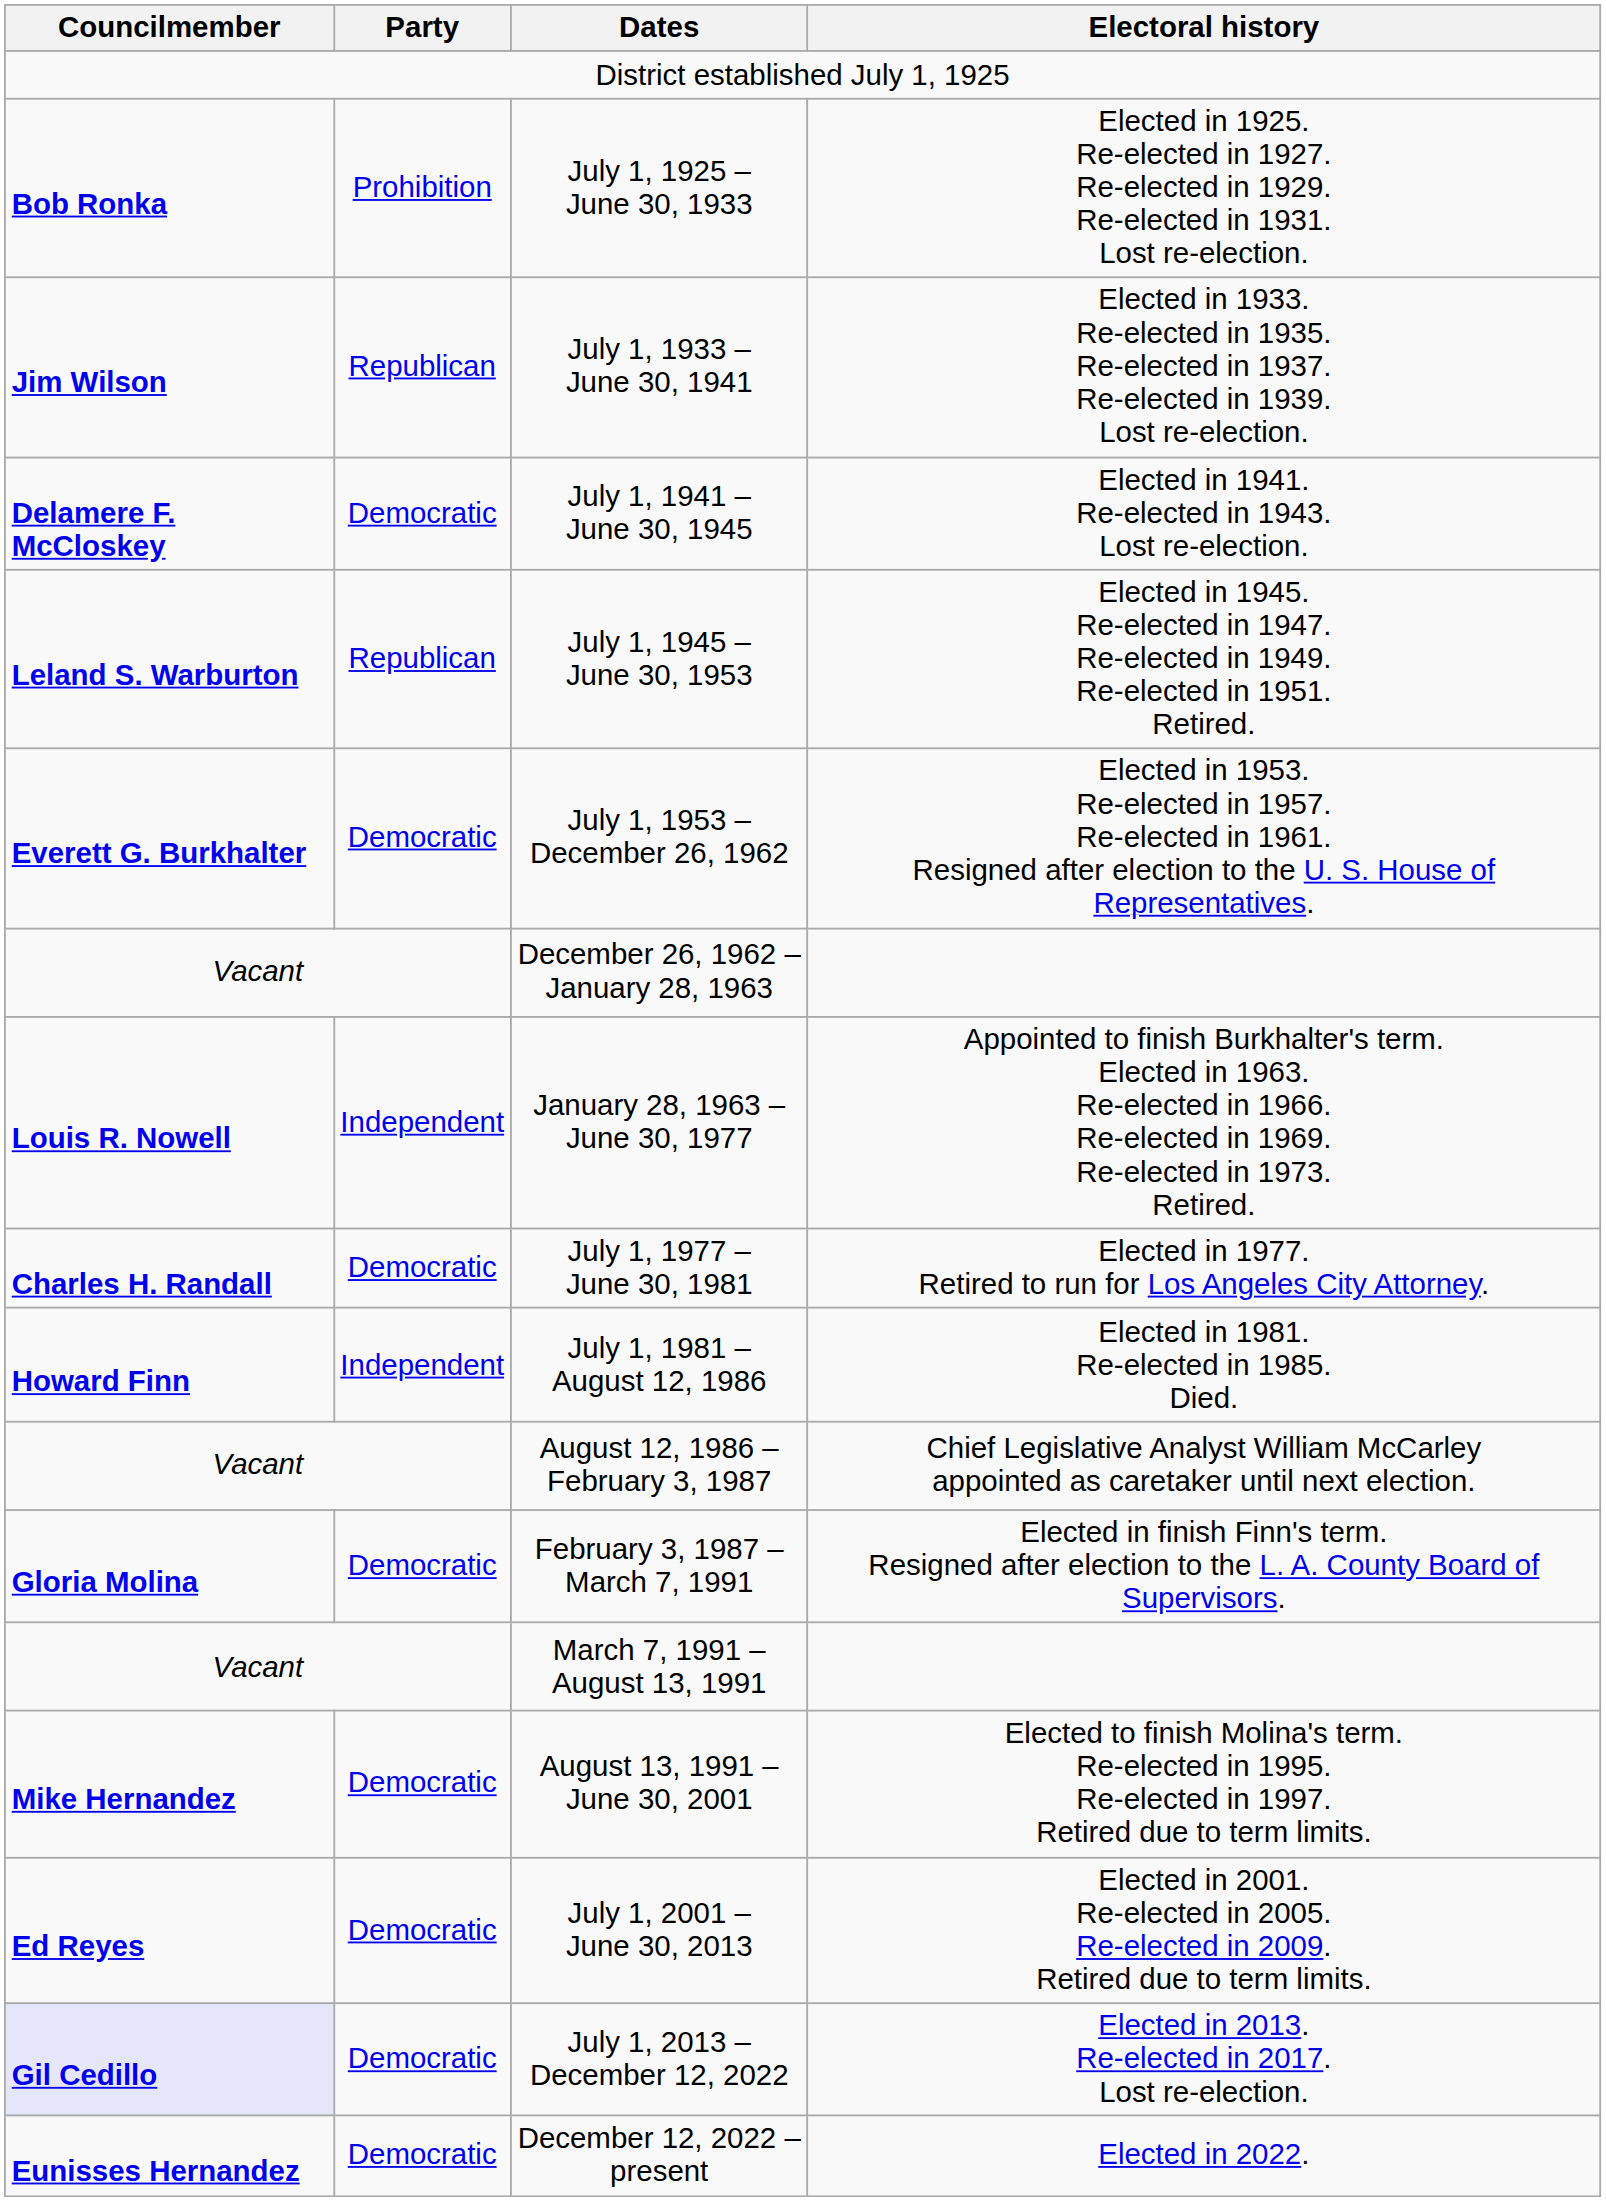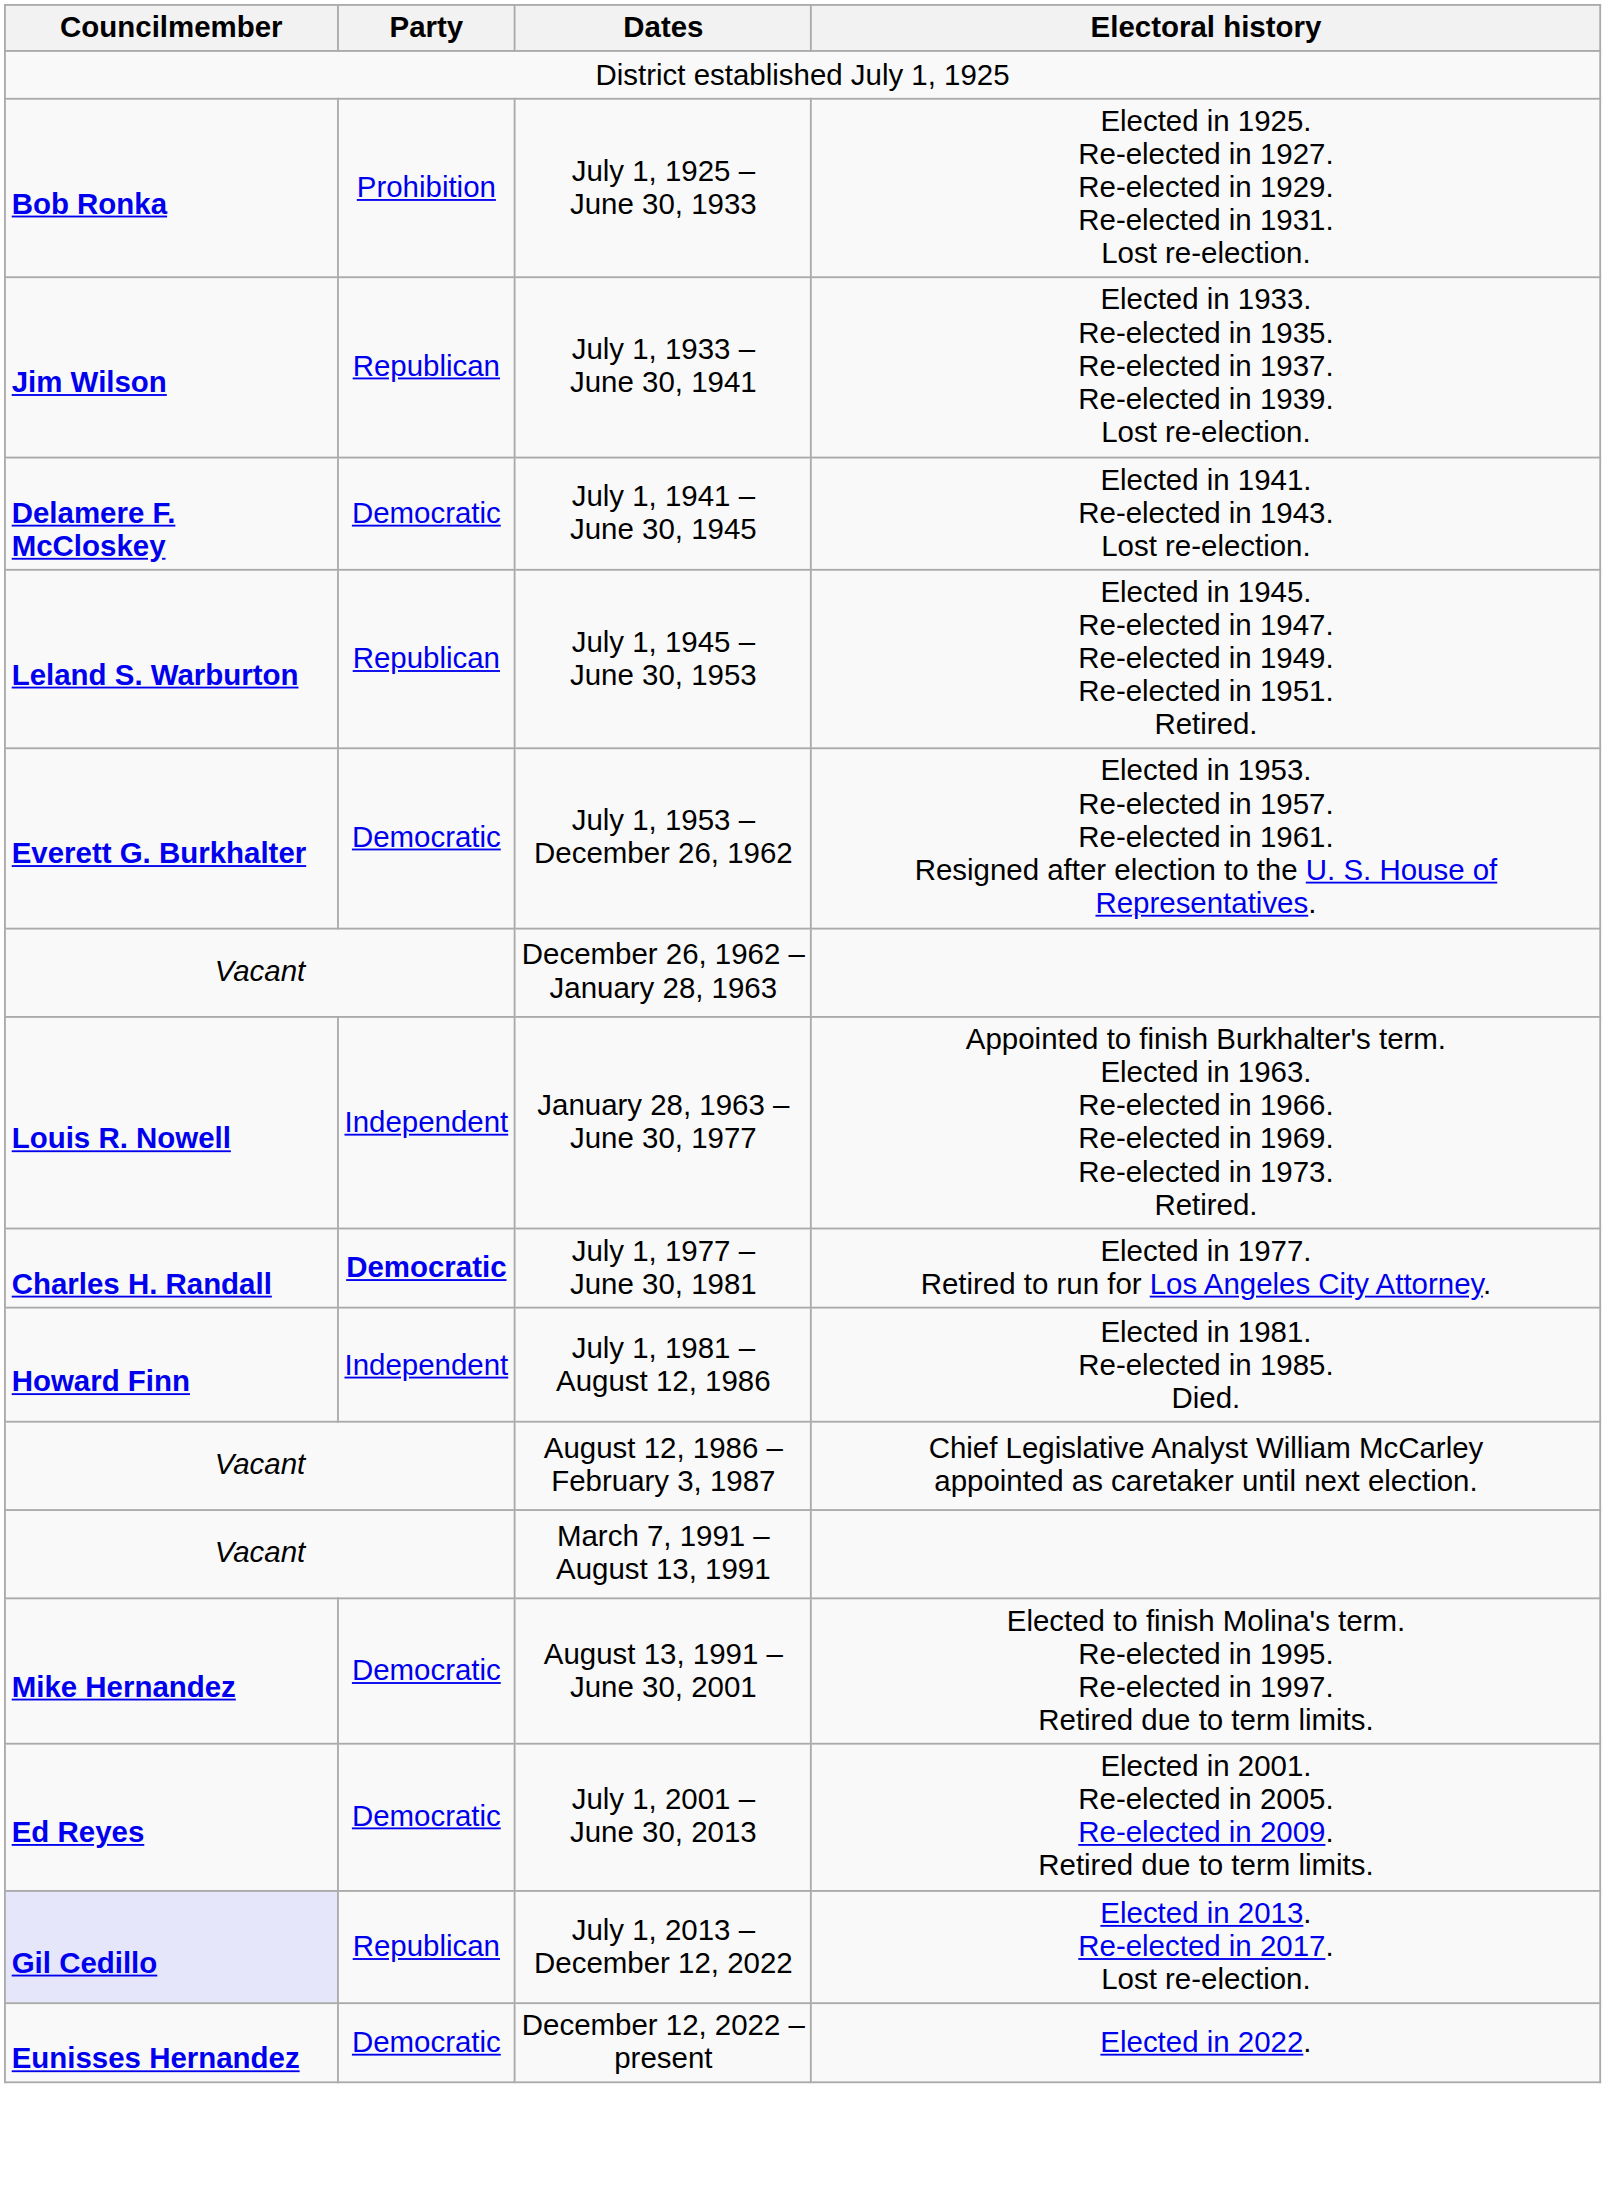 <table class="wikitable" style="text-align:center;">
 <tr>
 <th>Councilmember</th>
 <th>Party</th>
 <th>Dates</th>
 <th>Electoral history</th>
 </tr>
 <tr>
 <td colspan="4">District established July 1, 1925</td>
 </tr>
 <tr>
 <td align=left> <br> <strong><a href='#'>Bob Ronka</a></strong><br></td>
 <td><a href='#'>Prohibition</a></td>
 <td nowrap>July 1, 1925 –<br> June 30, 1933</td>
 <td>Elected in 1925. <br> Re-elected in 1927. <br> Re-elected in 1929. <br> Re-elected in 1931. <br> Lost re-election.</td>
 </tr>
 <tr>
 <td align=left> <br> <strong><a href='#'>Jim Wilson</a></strong><br></td>
 <td><a href='#'>Republican</a></td>
 <td nowrap>July 1, 1933 –<br> June 30, 1941</td>
 <td>Elected in 1933. <br> Re-elected in 1935. <br> Re-elected in 1937. <br> Re-elected in 1939. <br> Lost re-election.</td>
 </tr>
 <tr>
 <td align=left> <br> <strong><a href='#'>Delamere F. McCloskey</a></strong><br></td>
 <td><a href='#'>Democratic</a></td>
 <td nowrap>July 1, 1941 –<br> June 30, 1945</td>
 <td>Elected in 1941. <br> Re-elected in 1943. <br> Lost re-election.</td>
 </tr>
 <tr>
 <td align=left> <br> <strong><a href='#'>Leland S. Warburton</a></strong><br></td>
 <td><a href='#'>Republican</a></td>
 <td nowrap>July 1, 1945 –<br> June 30, 1953</td>
 <td>Elected in 1945. <br> Re-elected in 1947. <br> Re-elected in 1949. <br> Re-elected in 1951. <br> Retired.</td>
 </tr>
 <tr>
 <td align=left> <br> <strong><a href='#'>Everett G. Burkhalter</a></strong><br></td>
 <td><a href='#'>Democratic</a></td>
 <td nowrap>July 1, 1953 –<br> December 26, 1962</td>
 <td>Elected in 1953. <br> Re-elected in 1957. <br> Re-elected in 1961. <br> Resigned after election to the <a href='#'>U. S. House of Representatives</a>.</td>
 </tr>
 <tr style="height:3em">
 <td colspan=2><em>Vacant</em></td>
 <td nowrap>December 26, 1962 –<br>January 28, 1963</td>
 <td></td>
 </tr>
 <tr>
 <td align=left> <br> <strong><a href='#'>Louis R. Nowell</a></strong><br></td>
 <td><a href='#'>Independent</a></td>
 <td nowrap>January 28, 1963 –<br> June 30, 1977</td>
 <td>Appointed to finish Burkhalter's term. <br> Elected in 1963. <br> Re-elected in 1966. <br>Re-elected in 1969. <br> Re-elected in 1973. <br> Retired.</td>
 </tr>
 <tr>
 <td align=left> <br> <strong><a href='#'>Charles H. Randall</a></strong><br></td>
-<td><a href='#'>Democratic</a></td>
+<td><strong><a href='#'>Democratic</a></strong></td>
 <td nowrap>July 1, 1977 –<br> June 30, 1981</td>
 <td>Elected in 1977. <br> Retired to run for <a href='#'>Los Angeles City Attorney</a>.</td>
 </tr>
 <tr>
 <td align=left> <br> <strong><a href='#'>Howard Finn</a></strong><br></td>
 <td><a href='#'>Independent</a></td>
 <td nowrap>July 1, 1981 –<br> August 12, 1986</td>
 <td>Elected in 1981. <br> Re-elected in 1985. <br> Died.</td>
 </tr>
 <tr style="height:3em">
 <td colspan=2><em>Vacant</em></td>
 <td nowrap>August 12, 1986 –<br>February 3, 1987</td>
 <td>Chief Legislative Analyst William McCarley <br> appointed as caretaker until next election.</td>
-</tr>
-<tr>
-<td align=left> <br> <strong><a href='#'>Gloria Molina</a></strong><br> </td>
-<td><a href='#'>Democratic</a></td>
-<td nowrap>February 3, 1987 –<br> March 7, 1991</td>
-<td>Elected in finish Finn's term. <br> Resigned after election to the <a href='#'>L. A. County Board of Supervisors</a>.</td>
 </tr>
 <tr style="height:3em">
 <td colspan=2><em>Vacant</em></td>
 <td nowrap>March 7, 1991 –<br>August 13, 1991</td>
 <td></td>
 </tr>
 <tr>
 <td align=left> <br> <strong><a href='#'>Mike Hernandez</a></strong><br></td>
 <td><a href='#'>Democratic</a></td>
 <td nowrap>August 13, 1991 –<br> June 30, 2001</td>
 <td>Elected to finish Molina's term. <br> Re-elected in 1995. <br> Re-elected in 1997. <br> Retired due to term limits.</td>
 </tr>
 <tr>
 <td align=left> <br> <strong><a href='#'>Ed Reyes</a></strong><br></td>
 <td><a href='#'>Democratic</a></td>
 <td nowrap>July 1, 2001 –<br> June 30, 2013</td>
 <td>Elected in 2001. <br> Re-elected in 2005. <br> <a href='#'>Re-elected in 2009</a>. <br> Retired due to term limits.</td>
 </tr>
 <tr>
 <td align=left style="background: lavender;"> <br> <strong><a href='#'>Gil Cedillo</a></strong><br> </td>
-<td><a href='#'>Democratic</a></td>
+<td><a href='#'>Republican</a></td>
 <td nowrap>July 1, 2013 –<br> December 12, 2022</td>
 <td><a href='#'>Elected in 2013</a>. <br> <a href='#'>Re-elected in 2017</a>. <br> Lost re-election.</td>
 </tr>
 <tr>
 <td align=left> <br> <strong><a href='#'>Eunisses Hernandez</a></strong><br></td>
 <td><a href='#'>Democratic</a></td>
 <td nowrap>December 12, 2022 –<br>present</td>
 <td><a href='#'>Elected in 2022</a>.</td>
 </tr>
 </table>
